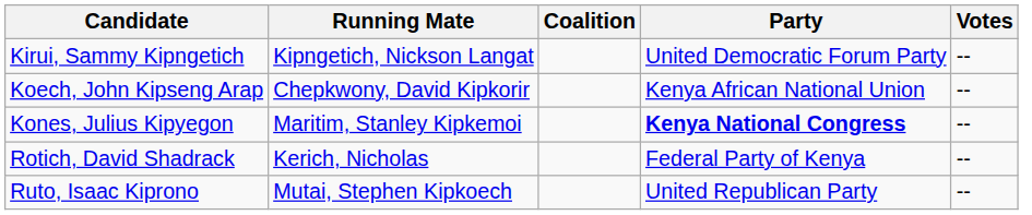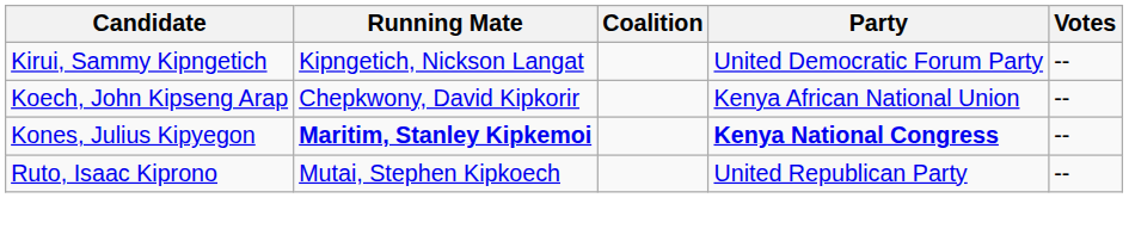 <table class="wikitable sortable">
 <tr>
 <th>Candidate</th>
 <th>Running Mate</th>
 <th>Coalition</th>
 <th>Party</th>
 <th>Votes</th>
 </tr>
 <tr>
 <td><a href='#'>Kirui, Sammy Kipngetich</a></td>
 <td><a href='#'>Kipngetich, Nickson Langat</a></td>
 <td></td>
 <td><a href='#'>United Democratic Forum Party</a></td>
 <td>--</td>
 </tr>
 <tr>
 <td><a href='#'>Koech, John Kipseng Arap</a></td>
 <td><a href='#'>Chepkwony, David Kipkorir</a></td>
 <td></td>
 <td><a href='#'>Kenya African National Union</a></td>
 <td>--</td>
 </tr>
 <tr>
 <td><a href='#'>Kones, Julius Kipyegon</a></td>
-<td><a href='#'>Maritim, Stanley Kipkemoi</a></td>
+<td><strong><a href='#'>Maritim, Stanley Kipkemoi</a></strong></td>
 <td></td>
 <td><strong><a href='#'>Kenya National Congress</a></strong></td>
-<td>--</td>
-</tr>
-<tr>
-<td><a href='#'>Rotich, David Shadrack</a></td>
-<td><a href='#'>Kerich, Nicholas</a></td>
-<td></td>
-<td><a href='#'>Federal Party of Kenya</a></td>
 <td>--</td>
 </tr>
 <tr>
 <td><a href='#'>Ruto, Isaac Kiprono</a></td>
 <td><a href='#'>Mutai, Stephen Kipkoech</a></td>
 <td></td>
 <td><a href='#'>United Republican Party</a></td>
 <td>--</td>
 </tr>
 </table>
